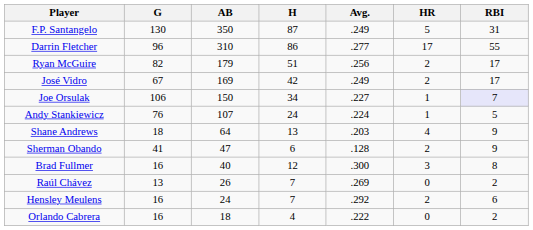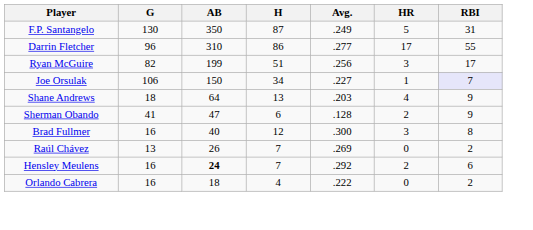 <table class="wikitable sortable">
 <tr>
 <th bgcolor="#DDDDFF" width="16%">Player</th>
 <th bgcolor="#DDDDFF" width="9%">G</th>
 <th bgcolor="#DDDDFF" width="9%">AB</th>
 <th bgcolor="#DDDDFF" width="9%">H</th>
 <th bgcolor="#DDDDFF" width="9%">Avg.</th>
 <th bgcolor="#DDDDFF" width="9%">HR</th>
 <th bgcolor="#DDDDFF" width="9%">RBI</th>
 </tr>
 <tr align=center>
 <td><a href='#'>F.P. Santangelo</a></td>
 <td>130</td>
 <td>350</td>
 <td>87</td>
 <td>.249</td>
 <td>5</td>
 <td>31</td>
 </tr>
 <tr align=center>
 <td><a href='#'>Darrin Fletcher</a></td>
 <td>96</td>
 <td>310</td>
 <td>86</td>
 <td>.277</td>
 <td>17</td>
 <td>55</td>
 </tr>
 <tr align=center>
 <td><a href='#'>Ryan McGuire</a></td>
 <td>82</td>
-<td>179</td>
+<td>199</td>
 <td>51</td>
 <td>.256</td>
-<td>2</td>
-<td>17</td>
-</tr>
-<tr align=center>
-<td><a href='#'>José Vidro</a></td>
-<td>67</td>
-<td>169</td>
-<td>42</td>
-<td>.249</td>
-<td>2</td>
+<td>3</td>
 <td>17</td>
 </tr>
 <tr align=center>
 <td><a href='#'>Joe Orsulak</a></td>
 <td>106</td>
 <td>150</td>
 <td>34</td>
 <td>.227</td>
 <td>1</td>
 <td style="background: lavender;">7</td>
-</tr>
-<tr align=center>
-<td><a href='#'>Andy Stankiewicz</a></td>
-<td>76</td>
-<td>107</td>
-<td>24</td>
-<td>.224</td>
-<td>1</td>
-<td>5</td>
 </tr>
 <tr align=center>
 <td><a href='#'>Shane Andrews</a></td>
 <td>18</td>
 <td>64</td>
 <td>13</td>
 <td>.203</td>
 <td>4</td>
 <td>9</td>
 </tr>
 <tr align=center>
 <td><a href='#'>Sherman Obando</a></td>
 <td>41</td>
 <td>47</td>
 <td>6</td>
 <td>.128</td>
 <td>2</td>
 <td>9</td>
 </tr>
 <tr align=center>
 <td><a href='#'>Brad Fullmer</a></td>
 <td>16</td>
 <td>40</td>
 <td>12</td>
 <td>.300</td>
 <td>3</td>
 <td>8</td>
 </tr>
 <tr align=center>
 <td><a href='#'>Raúl Chávez</a></td>
 <td>13</td>
 <td>26</td>
 <td>7</td>
 <td>.269</td>
 <td>0</td>
 <td>2</td>
 </tr>
 <tr align=center>
 <td><a href='#'>Hensley Meulens</a></td>
 <td>16</td>
-<td>24</td>
+<td><strong>24</strong></td>
 <td>7</td>
 <td>.292</td>
 <td>2</td>
 <td>6</td>
 </tr>
 <tr align=center>
 <td><a href='#'>Orlando Cabrera</a></td>
 <td>16</td>
 <td>18</td>
 <td>4</td>
 <td>.222</td>
 <td>0</td>
 <td>2</td>
 </tr>
 </table>
